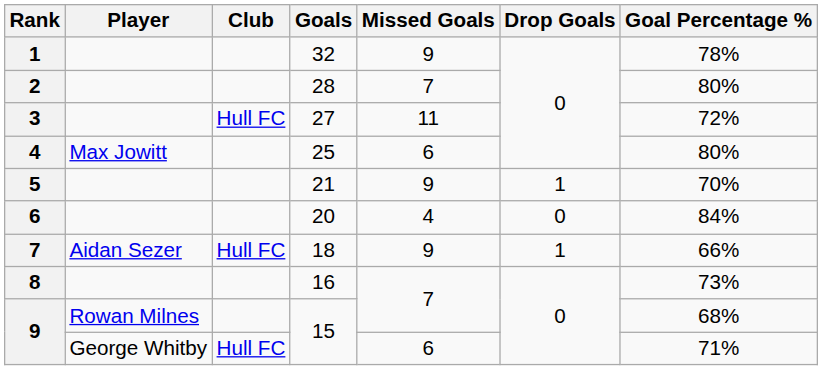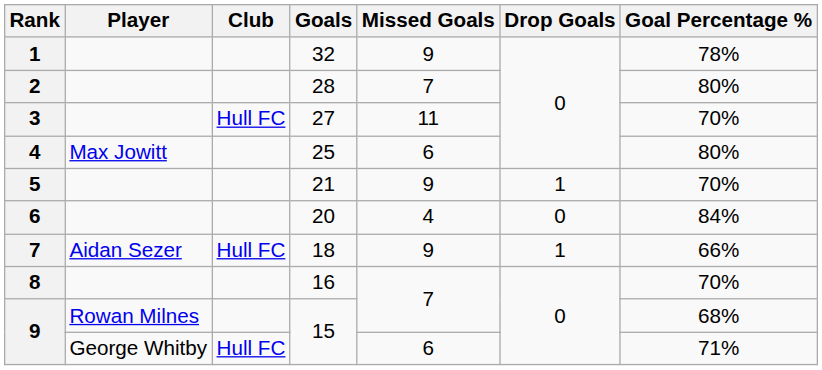 <table class="wikitable" style="text-align:center">
 <tr>
 <th>Rank</th>
 <th>Player</th>
 <th>Club</th>
 <th>Goals</th>
 <th>Missed Goals</th>
 <th>Drop Goals</th>
 <th>Goal Percentage %</th>
 </tr>
 <tr>
 <th>1</th>
 <td style="text-align:left"></td>
 <td style="text-align:left"></td>
 <td>32</td>
 <td>9</td>
 <td Rowspan=4>0</td>
 <td>78%</td>
 </tr>
 <tr>
 <th>2</th>
 <td style="text-align:left"></td>
 <td style="text-align:left"></td>
 <td>28</td>
 <td>7</td>
 <td>80%</td>
 </tr>
 <tr>
 <th>3</th>
 <td style="text-align:left"></td>
 <td style="text-align:left"> <a href='#'>Hull FC</a></td>
 <td>27</td>
 <td>11</td>
-<td>72%</td>
+<td>70%</td>
 </tr>
 <tr>
 <th>4</th>
 <td style="text-align:left"> <a href='#'>Max Jowitt</a></td>
 <td style="text-align:left"></td>
 <td>25</td>
 <td>6</td>
 <td>80%</td>
 </tr>
 <tr>
 <th>5</th>
 <td style="text-align:left"></td>
 <td style="text-align:left"></td>
 <td>21</td>
 <td>9</td>
 <td>1</td>
 <td>70%</td>
 </tr>
 <tr>
 <th>6</th>
 <td style="text-align:left"></td>
 <td style="text-align:left"></td>
 <td>20</td>
 <td>4</td>
 <td>0</td>
 <td>84%</td>
 </tr>
 <tr>
 <th>7</th>
 <td style="text-align:left"> <a href='#'>Aidan Sezer</a></td>
 <td style="text-align:left"> <a href='#'>Hull FC</a></td>
 <td>18</td>
 <td>9</td>
 <td>1</td>
 <td>66%</td>
 </tr>
 <tr>
 <th>8</th>
 <td style="text-align:left"></td>
 <td style="text-align:left"></td>
 <td>16</td>
 <td Rowspan=2>7</td>
 <td Rowspan=3>0</td>
-<td>73%</td>
+<td>70%</td>
 </tr>
 <tr>
 <th rowspan=2>9</th>
 <td style="text-align:left"> <a href='#'>Rowan Milnes</a></td>
 <td style="text-align:left"></td>
 <td rowspan=2>15</td>
 <td>68%</td>
 </tr>
 <tr>
 <td style="text-align:left"> George Whitby</td>
 <td style="text-align:left"> <a href='#'>Hull FC</a></td>
 <td>6</td>
 <td>71%</td>
 </tr>
 </table>
